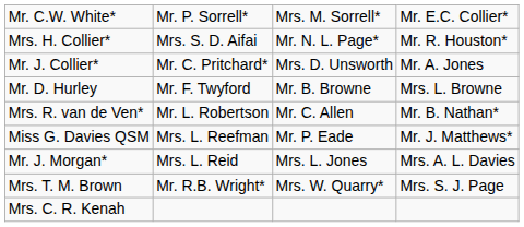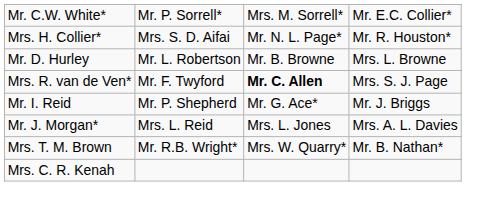 <table class="wikitable">
 <tr>
 <td>Mr. C.W. White*</td>
 <td>Mr. P. Sorrell*</td>
 <td>Mrs. M. Sorrell*</td>
 <td>Mr. E.C. Collier*</td>
 </tr>
 <tr>
 <td>Mrs. H. Collier*</td>
 <td>Mrs. S. D. Aifai</td>
 <td>Mr. N. L. Page*</td>
 <td>Mr. R. Houston*</td>
 </tr>
 <tr>
-<td>Mr. J. Collier*</td>
-<td>Mr. C. Pritchard*</td>
-<td>Mrs. D. Unsworth</td>
-<td>Mr. A. Jones</td>
-</tr>
-<tr>
 <td>Mr. D. Hurley</td>
-<td>Mr. F. Twyford</td>
+<td>Mr. L. Robertson</td>
 <td>Mr. B. Browne</td>
 <td>Mrs. L. Browne</td>
 </tr>
 <tr>
 <td>Mrs. R. van de Ven*</td>
-<td>Mr. L. Robertson</td>
-<td>Mr. C. Allen</td>
-<td>Mr. B. Nathan*</td>
+<td>Mr. F. Twyford</td>
+<td><strong>Mr. C. Allen</strong></td>
+<td>Mrs. S. J. Page</td>
 </tr>
 <tr>
-<td>Miss G. Davies QSM</td>
-<td>Mrs. L. Reefman</td>
-<td>Mr. P. Eade</td>
-<td>Mr. J. Matthews*</td>
+<td>Mr. I. Reid</td>
+<td>Mr. P. Shepherd</td>
+<td>Mr. G. Ace*</td>
+<td>Mr. J. Briggs</td>
 </tr>
 <tr>
 <td>Mr. J. Morgan*</td>
 <td>Mrs. L. Reid</td>
 <td>Mrs. L. Jones</td>
 <td>Mrs. A. L. Davies</td>
 </tr>
 <tr>
 <td>Mrs. T. M. Brown</td>
 <td>Mr. R.B. Wright*</td>
 <td>Mrs. W. Quarry*</td>
-<td>Mrs. S. J. Page</td>
+<td>Mr. B. Nathan*</td>
 </tr>
 <tr>
 <td>Mrs. C. R. Kenah</td>
 <td></td>
 <td></td>
 </tr>
 </table>
